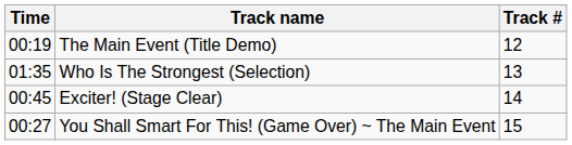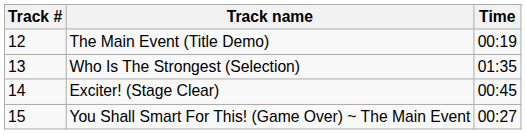 <table class="wikitable">
 <tr>
+<th>Track #</th>
+<th>Track name</th>
 <th>Time</th>
-<th>Track name</th>
-<th>Track #</th>
 </tr>
 <tr>
+<td>12</td>
+<td>The Main Event (Title Demo)</td>
 <td>00:19</td>
-<td>The Main Event (Title Demo)</td>
-<td>12</td>
 </tr>
 <tr>
+<td>13</td>
+<td>Who Is The Strongest (Selection)</td>
 <td>01:35</td>
-<td>Who Is The Strongest (Selection)</td>
-<td>13</td>
 </tr>
 <tr>
+<td>14</td>
+<td>Exciter! (Stage Clear)</td>
 <td>00:45</td>
-<td>Exciter! (Stage Clear)</td>
-<td>14</td>
 </tr>
 <tr>
+<td>15</td>
+<td>You Shall Smart For This! (Game Over) ~ The Main Event</td>
 <td>00:27</td>
-<td>You Shall Smart For This! (Game Over) ~ The Main Event</td>
-<td>15</td>
 </tr>
 </table>
